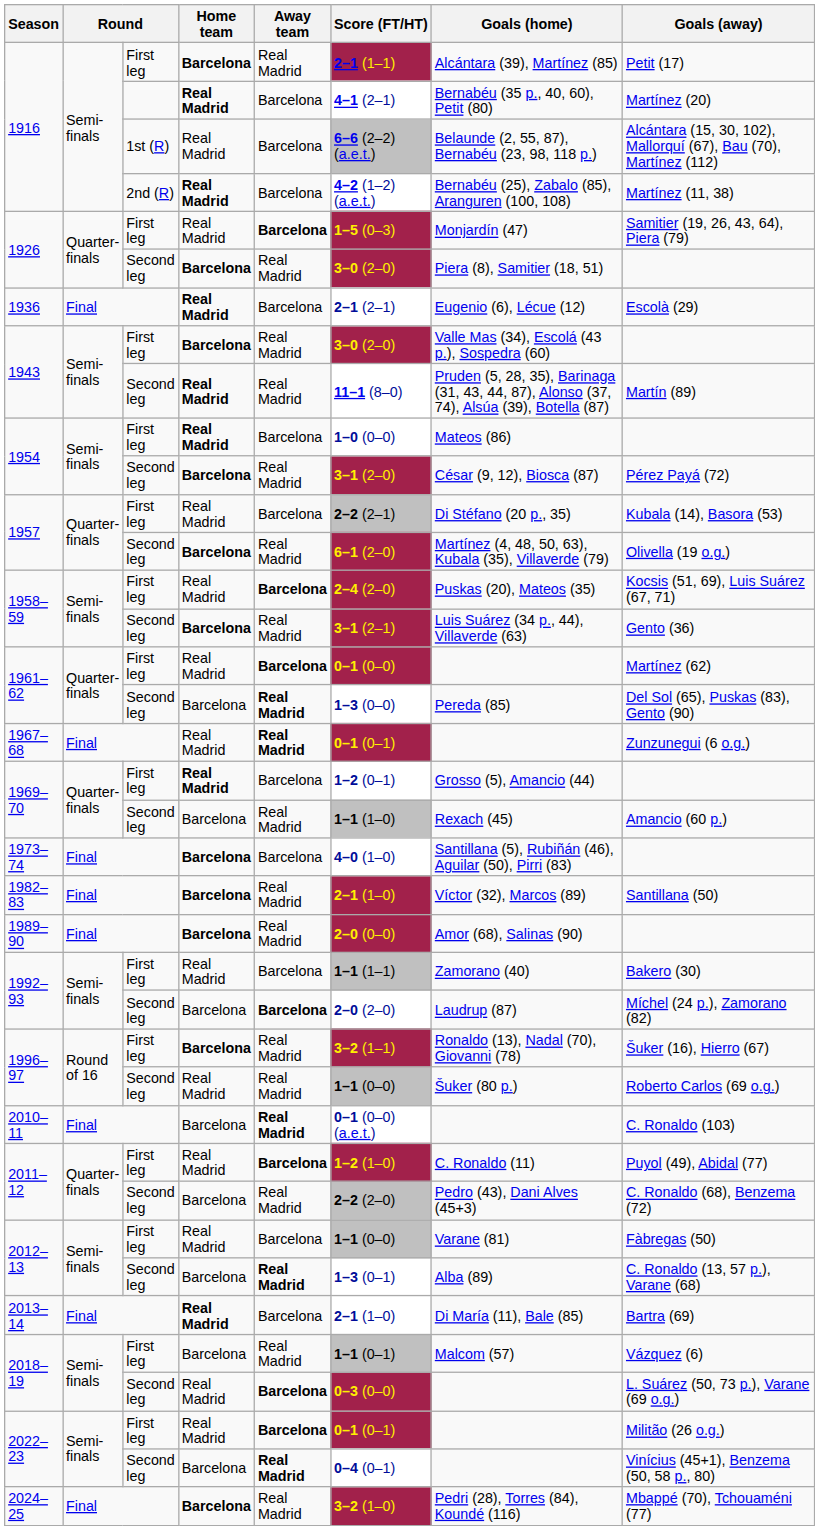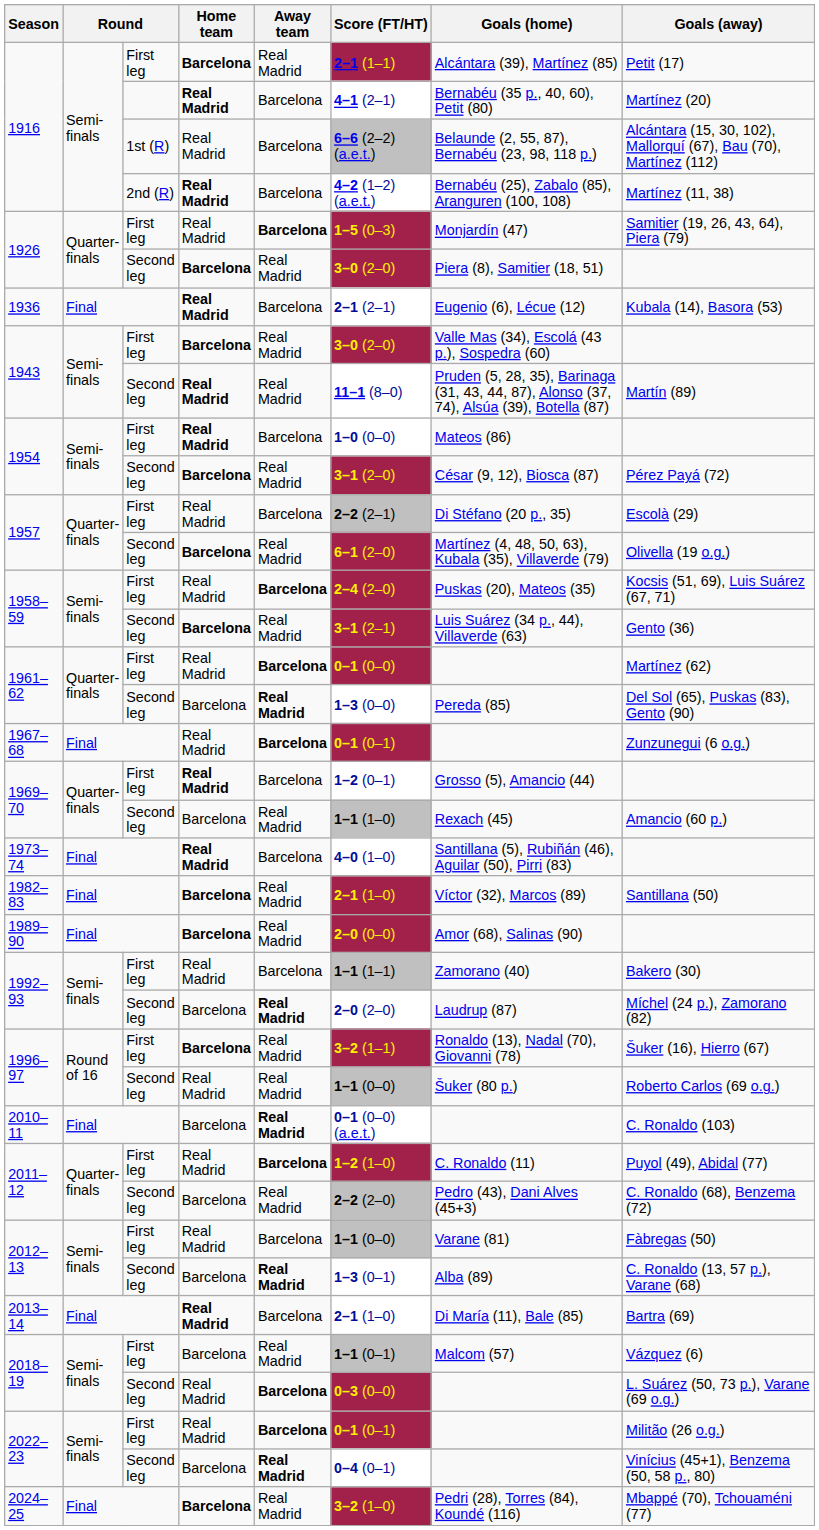 <table class="wikitable" style="width:100%; margin:0 left; font-size: 11px">
 <tr>
 <th width="5%">Season</th>
 <th colspan="2" style="width:9%;">Round</th>
 <th width="8%">Home team</th>
 <th width="8%">Away team</th>
 <th style="width:10%;">Score (FT/HT)</th>
 <th style="width:25%;">Goals (home)</th>
 <th style="width:25%;">Goals (away)</th>
 </tr>
 <tr>
 <td rowspan="4"><a href='#'>1916</a></td>
 <td rowspan="4">Semi-finals</td>
 <td>First leg</td>
 <td><strong>Barcelona</strong></td>
 <td>Real Madrid</td>
 <td style="color:#fff000; background:#A2214B"><strong><a href='#'>2–1</a></strong> (1–1)</td>
 <td><a href='#'>Alcántara</a> (39), <a href='#'>Martínez</a> (85)</td>
 <td><a href='#'>Petit</a> (17)</td>
 </tr>
 <tr>
 <td></td>
 <td><strong>Real Madrid</strong></td>
 <td>Barcelona</td>
 <td style="color:#000c99; background:#fff;"><strong><a href='#'>4–1</a></strong> (2–1)</td>
 <td><a href='#'>Bernabéu</a> (35 <a href='#'>p.</a>, 40, 60), <a href='#'>Petit</a> (80)</td>
 <td><a href='#'>Martínez</a> (20)</td>
 </tr>
 <tr>
 <td>1st (<a href='#'>R</a>)</td>
 <td>Real Madrid</td>
 <td>Barcelona</td>
 <td style="background:silver;"><strong><a href='#'>6–6</a></strong> (2–2) (<a href='#'>a.e.t.</a>)</td>
 <td><a href='#'>Belaunde</a> (2, 55, 87), <a href='#'>Bernabéu</a> (23, 98, 118 <a href='#'>p.</a>)</td>
 <td><a href='#'>Alcántara</a> (15, 30, 102), <a href='#'>Mallorquí</a> (67), <a href='#'>Bau</a> (70), <a href='#'>Martínez</a> (112)</td>
 </tr>
 <tr>
 <td>2nd (<a href='#'>R</a>)</td>
 <td><strong>Real Madrid</strong></td>
 <td>Barcelona</td>
 <td style="color:#000c99; background:#fff;"><strong><a href='#'>4–2</a></strong> (1–2) (<a href='#'>a.e.t.</a>)</td>
 <td><a href='#'>Bernabéu</a> (25), <a href='#'>Zabalo</a> (85), <a href='#'>Aranguren</a> (100, 108)</td>
 <td><a href='#'>Martínez</a> (11, 38)</td>
 </tr>
 <tr>
 <td rowspan="2"><a href='#'>1926</a></td>
 <td rowspan="2">Quarter-finals</td>
 <td>First leg</td>
 <td>Real Madrid</td>
 <td><strong>Barcelona</strong></td>
 <td style="color:#fff000; background:#A2214B"><strong>1–5</strong> (0–3)</td>
 <td><a href='#'>Monjardín</a> (47)</td>
 <td><a href='#'>Samitier</a> (19, 26, 43, 64), <a href='#'>Piera</a> (79)</td>
 </tr>
 <tr>
 <td>Second leg</td>
 <td><strong>Barcelona</strong></td>
 <td>Real Madrid</td>
 <td style="color:#fff000; background:#A2214B"><strong>3–0</strong> (2–0)</td>
 <td><a href='#'>Piera</a> (8), <a href='#'>Samitier</a> (18, 51)</td>
 <td></td>
 </tr>
 <tr>
 <td><a href='#'>1936</a></td>
 <td colspan="2"><a href='#'>Final</a></td>
 <td><strong>Real Madrid</strong></td>
 <td>Barcelona</td>
 <td style="color:#000c99; background:#fff;"><strong>2–1</strong> (2–1)</td>
 <td><a href='#'>Eugenio</a> (6), <a href='#'>Lécue</a> (12)</td>
-<td><a href='#'>Escolà</a> (29)</td>
+<td><a href='#'>Kubala</a> (14), <a href='#'>Basora</a> (53)</td>
 </tr>
 <tr>
 <td rowspan="2"><a href='#'>1943</a></td>
 <td rowspan="2">Semi-finals</td>
 <td>First leg</td>
 <td><strong>Barcelona</strong></td>
 <td>Real Madrid</td>
 <td style="color:#fff000; background:#A2214B"><strong>3–0</strong> (2–0)</td>
 <td><a href='#'>Valle Mas</a> (34), <a href='#'>Escolá</a> (43 <a href='#'>p.</a>), <a href='#'>Sospedra</a> (60)</td>
 <td></td>
 </tr>
 <tr>
 <td>Second leg</td>
 <td><strong>Real Madrid</strong></td>
 <td>Real Madrid</td>
 <td style="color:#000c99; background:#fff;"><strong><a href='#'>11–1</a></strong> (8–0)</td>
 <td><a href='#'>Pruden</a> (5, 28, 35), <a href='#'>Barinaga</a> (31, 43, 44, 87), <a href='#'>Alonso</a> (37, 74), <a href='#'>Alsúa</a> (39), <a href='#'>Botella</a> (87)</td>
 <td><a href='#'>Martín</a> (89)</td>
 </tr>
 <tr>
 <td rowspan="2"><a href='#'>1954</a></td>
 <td rowspan="2">Semi-finals</td>
 <td>First leg</td>
 <td><strong>Real Madrid</strong></td>
 <td>Barcelona</td>
 <td style="color:#000c99; background:#fff;"><strong>1–0</strong> (0–0)</td>
 <td><a href='#'>Mateos</a> (86)</td>
 <td></td>
 </tr>
 <tr>
 <td>Second leg</td>
 <td><strong>Barcelona</strong></td>
 <td>Real Madrid</td>
 <td style="color:#fff000; background:#A2214B"><strong>3–1</strong> (2–0)</td>
 <td><a href='#'>César</a> (9, 12), <a href='#'>Biosca</a> (87)</td>
 <td><a href='#'>Pérez Payá</a> (72)</td>
 </tr>
 <tr>
 <td rowspan="2"><a href='#'>1957</a></td>
 <td rowspan="2">Quarter-finals</td>
 <td>First leg</td>
 <td>Real Madrid</td>
 <td>Barcelona</td>
 <td style="background:silver;"><strong>2–2</strong> (2–1)</td>
 <td><a href='#'>Di Stéfano</a> (20 <a href='#'>p.</a>, 35)</td>
-<td><a href='#'>Kubala</a> (14), <a href='#'>Basora</a> (53)</td>
+<td><a href='#'>Escolà</a> (29)</td>
 </tr>
 <tr>
 <td>Second leg</td>
 <td><strong>Barcelona</strong></td>
 <td>Real Madrid</td>
 <td style="color:#fff000; background:#A2214B"><strong>6–1</strong> (2–0)</td>
 <td><a href='#'>Martínez</a> (4, 48, 50, 63), <a href='#'>Kubala</a> (35), <a href='#'>Villaverde</a> (79)</td>
 <td><a href='#'>Olivella</a> (19 <a href='#'>o.g.</a>)</td>
 </tr>
 <tr>
 <td rowspan="2"><a href='#'>1958–59</a></td>
 <td rowspan="2">Semi-finals</td>
 <td>First leg</td>
 <td>Real Madrid</td>
 <td><strong>Barcelona</strong></td>
 <td style="color:#fff000; background:#A2214B"><strong>2–4</strong> (2–0)</td>
 <td><a href='#'>Puskas</a> (20), <a href='#'>Mateos</a> (35)</td>
 <td><a href='#'>Kocsis</a> (51, 69), <a href='#'>Luis Suárez</a> (67, 71)</td>
 </tr>
 <tr>
 <td>Second leg</td>
 <td><strong>Barcelona</strong></td>
 <td>Real Madrid</td>
 <td style="color:#fff000; background:#A2214B"><strong>3–1</strong> (2–1)</td>
 <td><a href='#'>Luis Suárez</a> (34 <a href='#'>p.</a>, 44), <a href='#'>Villaverde</a> (63)</td>
 <td><a href='#'>Gento</a> (36)</td>
 </tr>
 <tr>
 <td rowspan="2"><a href='#'>1961–62</a></td>
 <td rowspan="2">Quarter-finals</td>
 <td>First leg</td>
 <td>Real Madrid</td>
 <td><strong>Barcelona</strong></td>
 <td style="color:#fff000; background:#A2214B"><strong>0–1</strong> (0–0)</td>
 <td></td>
 <td><a href='#'>Martínez</a> (62)</td>
 </tr>
 <tr>
 <td>Second leg</td>
 <td>Barcelona</td>
 <td><strong>Real Madrid</strong></td>
 <td style="color:#000c99; background:#fff;"><strong>1–3</strong> (0–0)</td>
 <td><a href='#'>Pereda</a> (85)</td>
 <td><a href='#'>Del Sol</a> (65), <a href='#'>Puskas</a> (83), <a href='#'>Gento</a> (90)</td>
 </tr>
 <tr>
 <td><a href='#'>1967–68</a></td>
 <td colspan="2"><a href='#'>Final</a></td>
 <td>Real Madrid</td>
-<td><strong>Real Madrid</strong></td>
+<td><strong>Barcelona</strong></td>
 <td style="color:#fff000; background:#A2214B"><strong>0–1</strong> (0–1)</td>
 <td></td>
 <td><a href='#'>Zunzunegui</a> (6 <a href='#'>o.g.</a>)</td>
 </tr>
 <tr>
 <td rowspan="2"><a href='#'>1969–70</a></td>
 <td rowspan="2">Quarter-finals</td>
 <td>First leg</td>
 <td><strong>Real Madrid</strong></td>
 <td>Barcelona</td>
 <td style="color:#000c99; background:#fff;"><strong>1–2</strong> (0–1)</td>
 <td><a href='#'>Grosso</a> (5), <a href='#'>Amancio</a> (44)</td>
 <td></td>
 </tr>
 <tr>
 <td>Second leg</td>
 <td>Barcelona</td>
 <td>Real Madrid</td>
 <td style="background:silver;"><strong>1–1</strong> (1–0)</td>
 <td><a href='#'>Rexach</a> (45)</td>
 <td><a href='#'>Amancio</a> (60 <a href='#'>p.</a>)</td>
 </tr>
 <tr>
 <td><a href='#'>1973–74</a></td>
 <td colspan="2"><a href='#'>Final</a></td>
-<td><strong>Barcelona</strong></td>
+<td><strong>Real Madrid</strong></td>
 <td>Barcelona</td>
 <td style="color:#000c99; background:#fff;"><strong>4–0</strong> (1–0)</td>
 <td><a href='#'>Santillana</a> (5), <a href='#'>Rubiñán</a> (46), <a href='#'>Aguilar</a> (50), <a href='#'>Pirri</a> (83)</td>
 <td></td>
 </tr>
 <tr>
 <td><a href='#'>1982–83</a></td>
 <td colspan="2"><a href='#'>Final</a></td>
 <td><strong>Barcelona</strong></td>
 <td>Real Madrid</td>
 <td style="color:#fff000; background:#A2214B"><strong>2–1</strong> (1–0)</td>
 <td><a href='#'>Víctor</a> (32), <a href='#'>Marcos</a> (89)</td>
 <td><a href='#'>Santillana</a> (50)</td>
 </tr>
 <tr>
 <td><a href='#'>1989–90</a></td>
 <td colspan="2"><a href='#'>Final</a></td>
 <td><strong>Barcelona</strong></td>
 <td>Real Madrid</td>
 <td style="color:#fff000; background:#A2214B"><strong>2–0</strong> (0–0)</td>
 <td><a href='#'>Amor</a> (68), <a href='#'>Salinas</a> (90)</td>
 <td></td>
 </tr>
 <tr>
 <td rowspan="2"><a href='#'>1992–93</a></td>
 <td rowspan="2">Semi-finals</td>
 <td>First leg</td>
 <td>Real Madrid</td>
 <td>Barcelona</td>
 <td style="background:silver;"><strong>1–1</strong> (1–1)</td>
 <td><a href='#'>Zamorano</a> (40)</td>
 <td><a href='#'>Bakero</a> (30)</td>
 </tr>
 <tr>
 <td>Second leg</td>
 <td>Barcelona</td>
-<td><strong>Barcelona</strong></td>
+<td><strong>Real Madrid</strong></td>
 <td style="color:#000c99; background:#fff;"><strong>2–0</strong> (2–0)</td>
 <td><a href='#'>Laudrup</a> (87)</td>
 <td><a href='#'>Míchel</a> (24 <a href='#'>p.</a>), <a href='#'>Zamorano</a> (82)</td>
 </tr>
 <tr>
 <td rowspan="2"><a href='#'>1996–97</a></td>
 <td rowspan="2">Round of 16</td>
 <td>First leg</td>
 <td><strong>Barcelona</strong></td>
 <td>Real Madrid</td>
 <td style="color:#fff000; background:#A2214B"><strong>3–2</strong> (1–1)</td>
 <td><a href='#'>Ronaldo</a> (13), <a href='#'>Nadal</a> (70), <a href='#'>Giovanni</a> (78)</td>
 <td><a href='#'>Šuker</a> (16), <a href='#'>Hierro</a> (67)</td>
 </tr>
 <tr>
 <td>Second leg</td>
 <td>Real Madrid</td>
 <td>Real Madrid</td>
 <td style="background:silver;"><strong>1–1</strong> (0–0)</td>
 <td><a href='#'>Šuker</a> (80 <a href='#'>p.</a>)</td>
 <td><a href='#'>Roberto Carlos</a> (69 <a href='#'>o.g.</a>)</td>
 </tr>
 <tr>
 <td><a href='#'>2010–11</a></td>
 <td colspan="2"><a href='#'>Final</a></td>
 <td>Barcelona</td>
 <td><strong>Real Madrid</strong></td>
 <td style="color:#000c99; background:#fff;"><strong>0–1</strong> (0–0) (<a href='#'>a.e.t.</a>)</td>
 <td></td>
 <td><a href='#'>C. Ronaldo</a> (103)</td>
 </tr>
 <tr>
 <td rowspan="2"><a href='#'>2011–12</a></td>
 <td rowspan="2">Quarter-finals</td>
 <td>First leg</td>
 <td>Real Madrid</td>
 <td><strong>Barcelona</strong></td>
 <td style="color:#fff000; background:#A2214B"><strong>1–2</strong> (1–0)</td>
 <td><a href='#'>C. Ronaldo</a> (11)</td>
 <td><a href='#'>Puyol</a> (49), <a href='#'>Abidal</a> (77)</td>
 </tr>
 <tr>
 <td>Second leg</td>
 <td>Barcelona</td>
 <td>Real Madrid</td>
 <td style="background:silver;"><strong>2–2</strong> (2–0)</td>
 <td><a href='#'>Pedro</a> (43), <a href='#'>Dani Alves</a> (45+3)</td>
 <td><a href='#'>C. Ronaldo</a> (68), <a href='#'>Benzema</a> (72)</td>
 </tr>
 <tr>
 <td rowspan="2"><a href='#'>2012–13</a></td>
 <td rowspan="2">Semi-finals</td>
 <td>First leg</td>
 <td>Real Madrid</td>
 <td>Barcelona</td>
 <td style="background:silver;"><strong>1–1</strong> (0–0)</td>
 <td><a href='#'>Varane</a> (81)</td>
 <td><a href='#'>Fàbregas</a> (50)</td>
 </tr>
 <tr>
 <td>Second leg</td>
 <td>Barcelona</td>
 <td><strong>Real Madrid</strong></td>
 <td style="color:#000c99; background:#fff;"><strong>1–3</strong> (0–1)</td>
 <td><a href='#'>Alba</a> (89)</td>
 <td><a href='#'>C. Ronaldo</a> (13, 57 <a href='#'>p.</a>), <a href='#'>Varane</a> (68)</td>
 </tr>
 <tr>
 <td><a href='#'>2013–14</a></td>
 <td colspan="2"><a href='#'>Final</a></td>
 <td><strong>Real Madrid</strong></td>
 <td>Barcelona</td>
 <td style="color:#000c99; background:#fff;"><strong>2–1</strong> (1–0)</td>
 <td><a href='#'>Di María</a> (11), <a href='#'>Bale</a> (85)</td>
 <td><a href='#'>Bartra</a> (69)</td>
 </tr>
 <tr>
 <td rowspan="2"><a href='#'>2018–19</a></td>
 <td rowspan="2">Semi-finals</td>
 <td>First leg</td>
 <td>Barcelona</td>
 <td>Real Madrid</td>
 <td style="background:silver;"><strong>1–1</strong> (0–1)</td>
 <td><a href='#'>Malcom</a> (57)</td>
 <td><a href='#'>Vázquez</a> (6)</td>
 </tr>
 <tr>
 <td>Second leg</td>
 <td>Real Madrid</td>
 <td><strong>Barcelona</strong></td>
 <td style="color:#fff000; background:#A2214B"><strong>0–3</strong> (0–0)</td>
 <td></td>
 <td><a href='#'>L. Suárez</a> (50, 73 <a href='#'>p.</a>), <a href='#'>Varane</a> (69 <a href='#'>o.g.</a>)</td>
 </tr>
 <tr>
 <td rowspan="2"><a href='#'>2022–23</a></td>
 <td rowspan="2">Semi-finals</td>
 <td>First leg</td>
 <td>Real Madrid</td>
 <td><strong>Barcelona</strong></td>
 <td style="color:#fff000; background:#A2214B"><strong>0–1</strong> (0–1)</td>
 <td></td>
 <td><a href='#'>Militão</a> (26 <a href='#'>o.g.</a>)</td>
 </tr>
 <tr>
 <td>Second leg</td>
 <td>Barcelona</td>
 <td><strong>Real Madrid</strong></td>
 <td style="color:#000c99; background:#fff;"><strong>0–4</strong> (0–1)</td>
 <td></td>
 <td><a href='#'>Vinícius</a> (45+1), <a href='#'>Benzema</a> (50, 58 <a href='#'>p.</a>, 80)</td>
 </tr>
 <tr>
 <td><a href='#'>2024–25</a></td>
 <td colspan="2"><a href='#'>Final</a></td>
 <td><strong>Barcelona</strong></td>
 <td>Real Madrid</td>
 <td style="color:#fff000; background:#A2214B"><strong>3–2</strong> (1–0) </td>
 <td><a href='#'>Pedri</a> (28), <a href='#'>Torres</a> (84), <a href='#'>Koundé</a> (116)</td>
 <td><a href='#'>Mbappé</a> (70), <a href='#'>Tchouaméni</a> (77)</td>
 </tr>
 </table>
